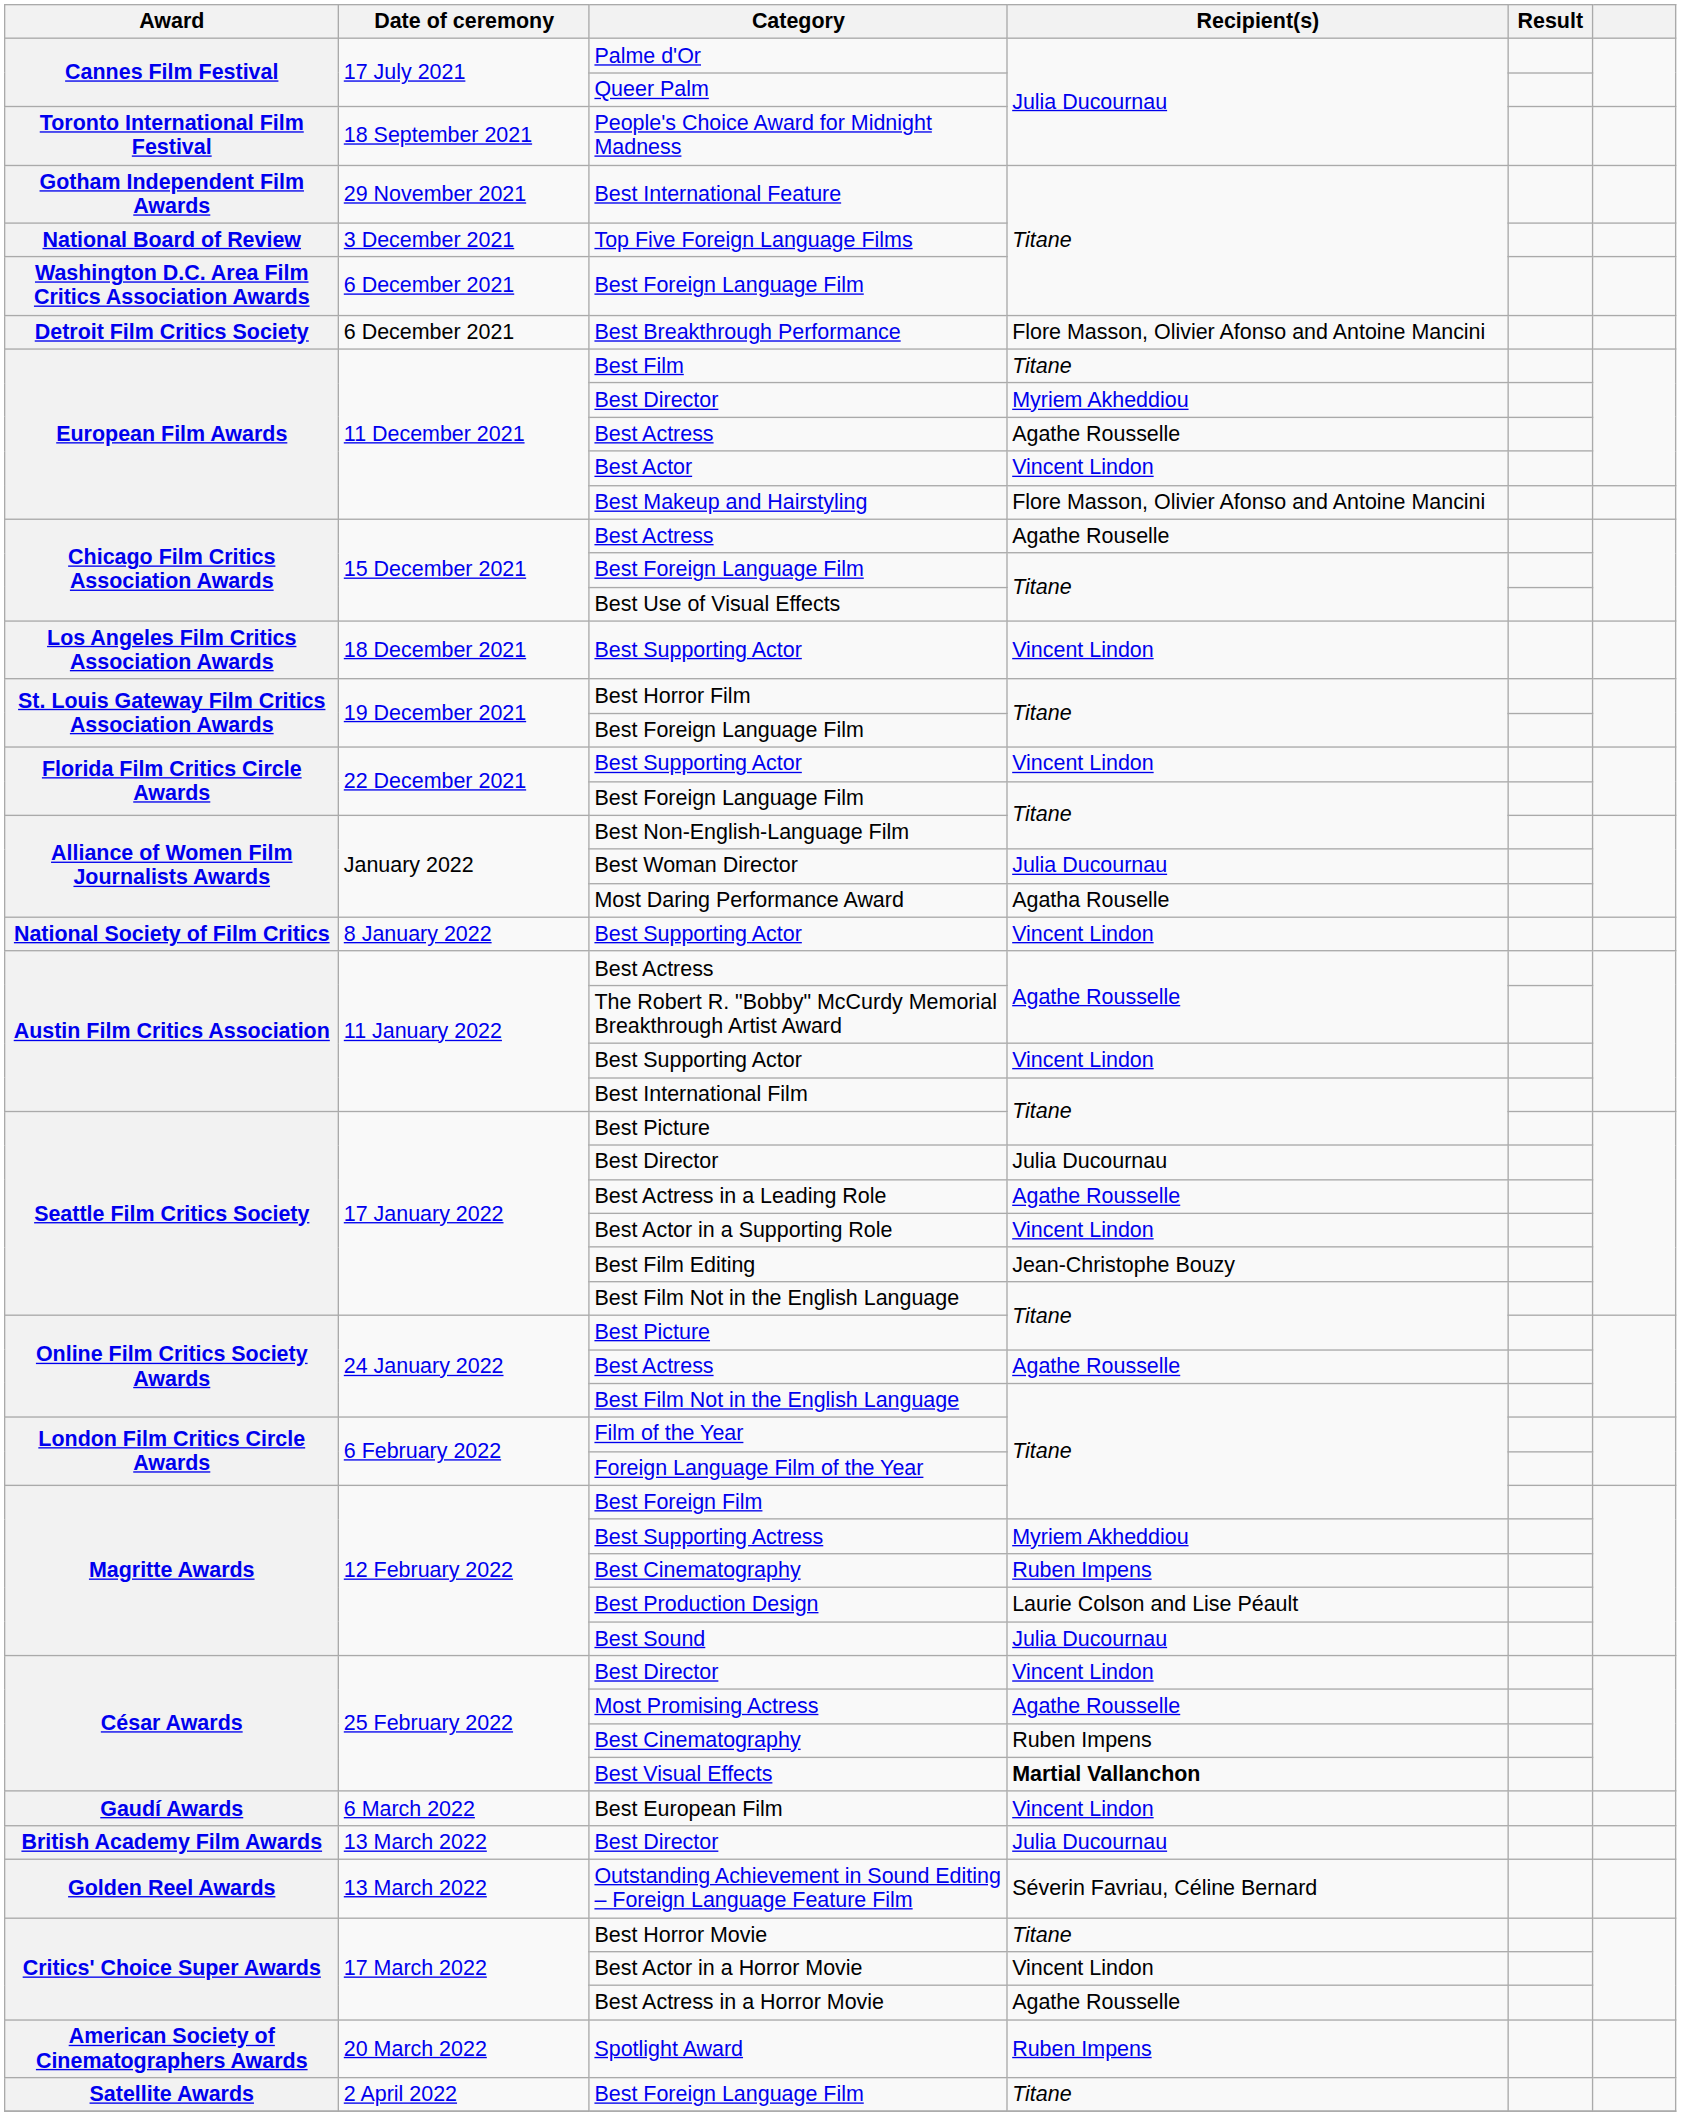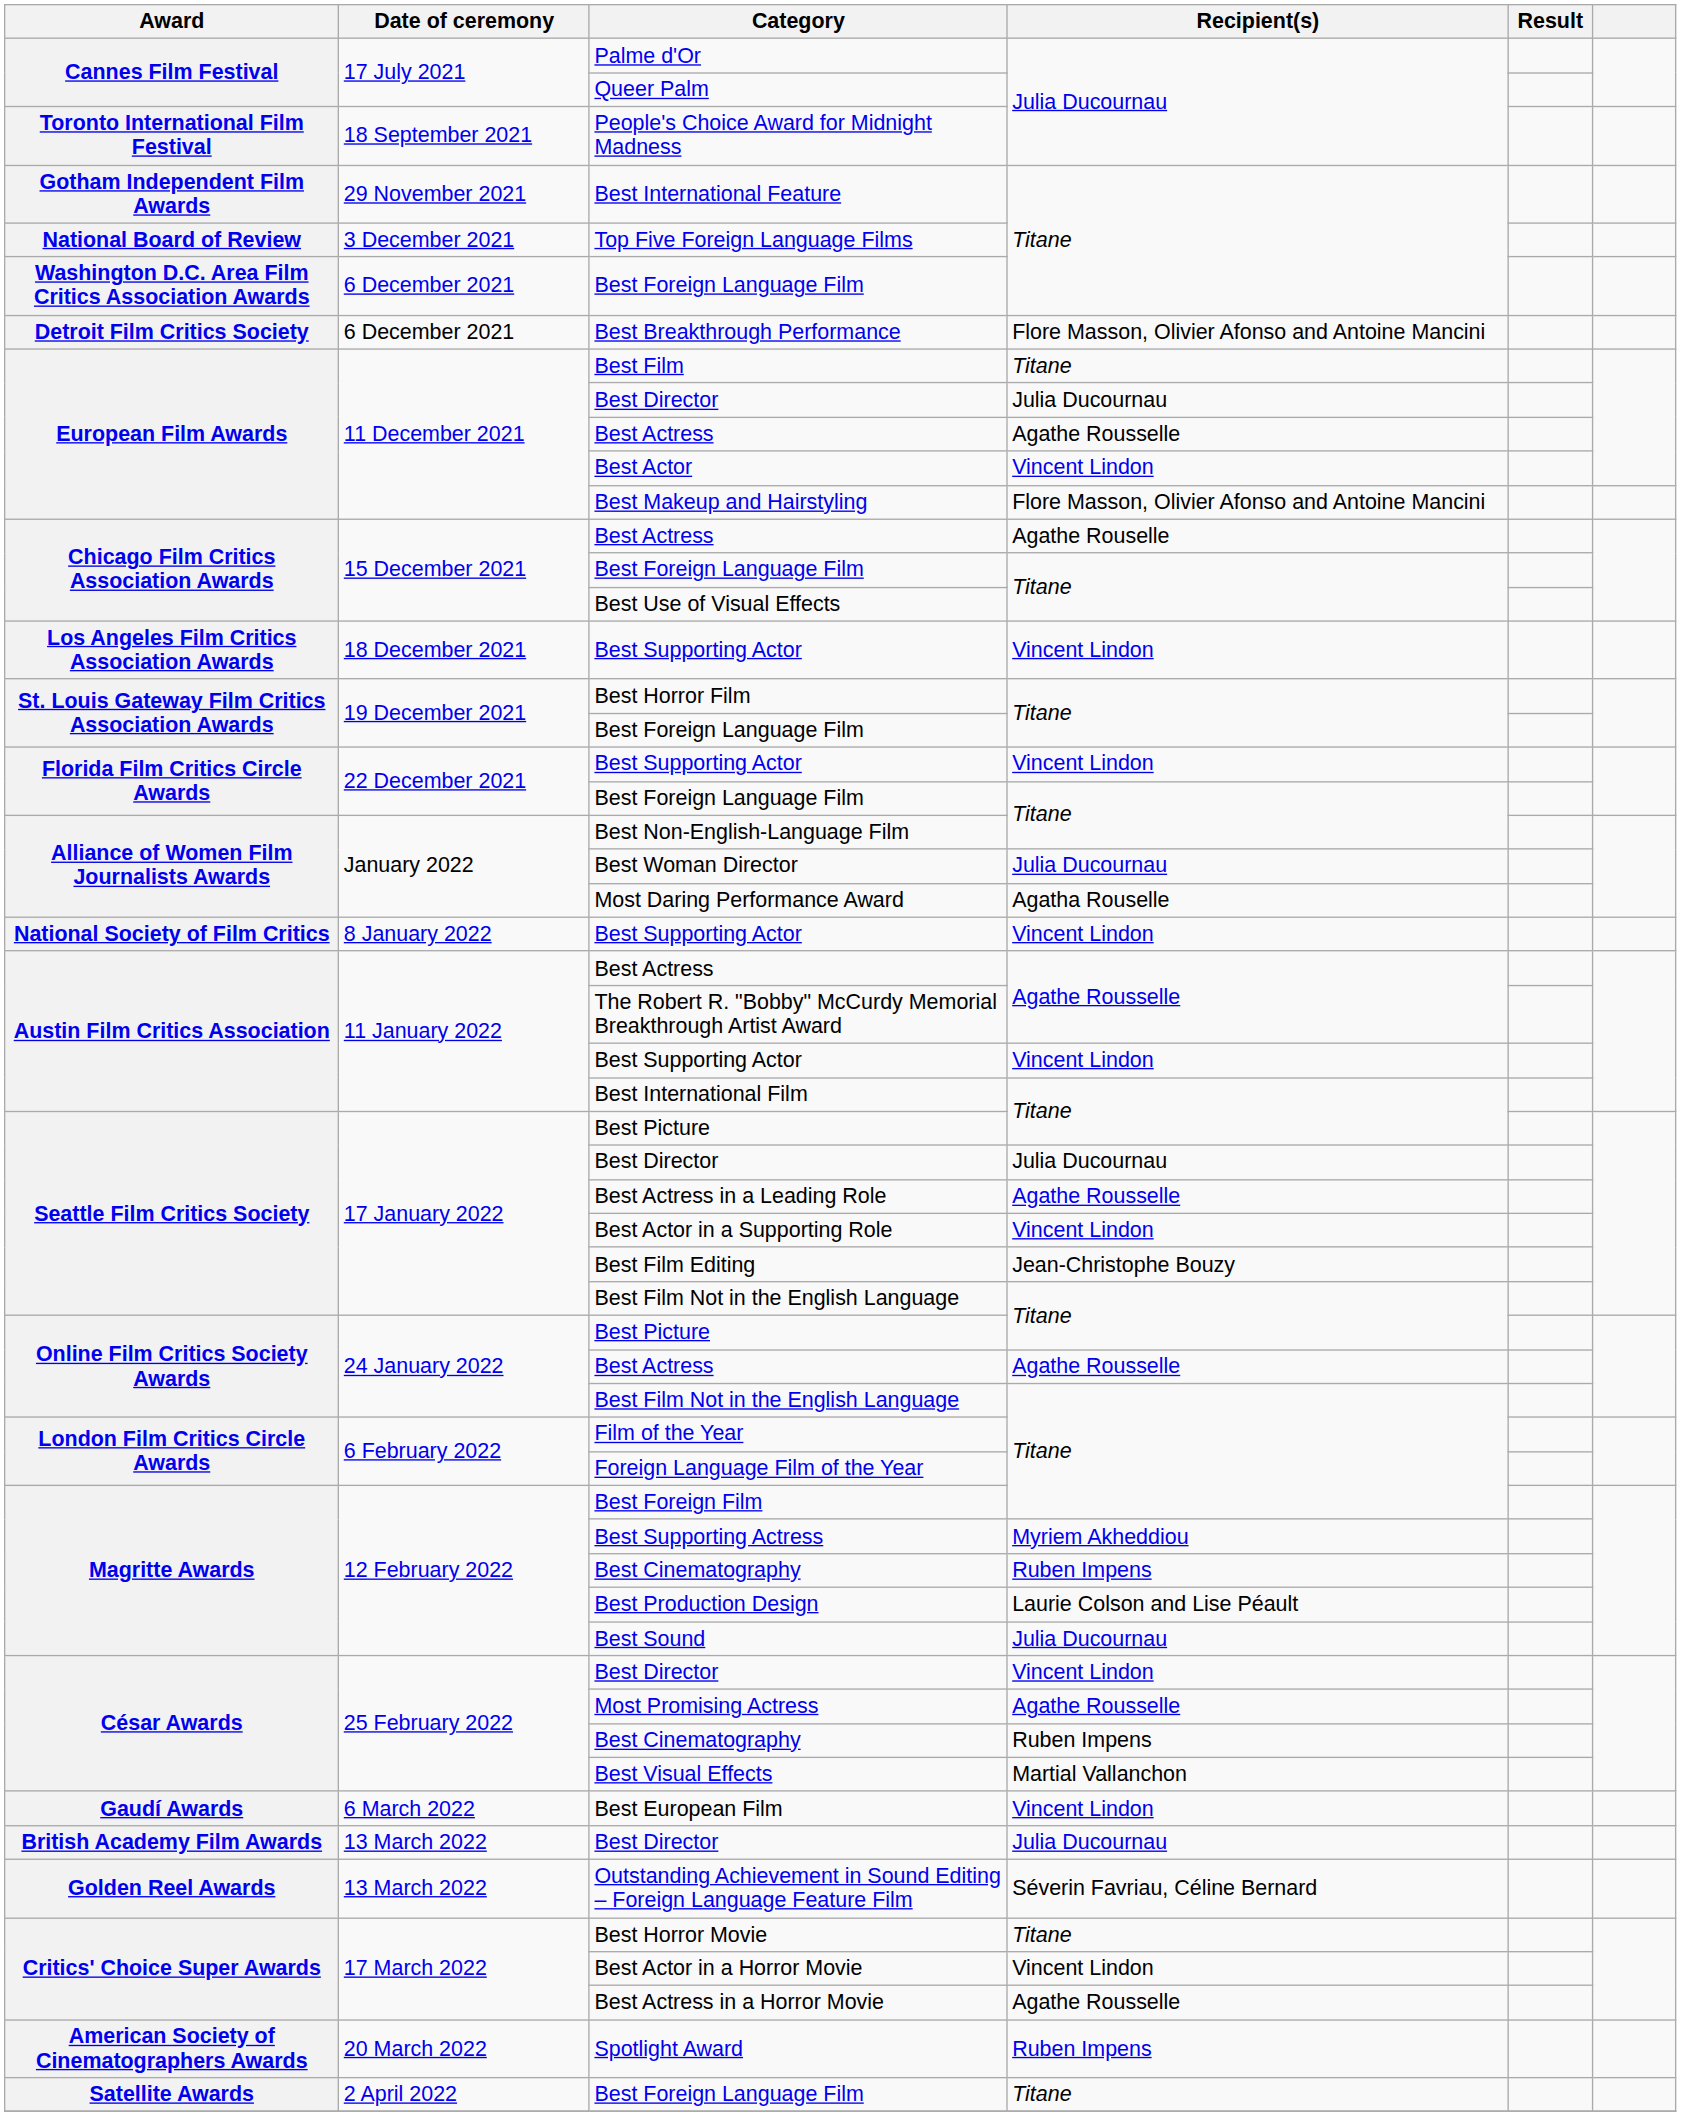 <table class="wikitable plainrowheaders sortable">
 <tr>
 <th scope="col" style="width:20%;">Award</th>
 <th scope="col" style="width:15%;">Date of ceremony</th>
 <th scope="col" style="width:25%;">Category</th>
 <th scope="col" style="width:30%;">Recipient(s)</th>
 <th scope="col" style="width:5%;">Result</th>
 <th scope="col" style="width:10%;" class="unsortable"></th>
 </tr>
 <tr>
 <th scope="row" rowspan=2><a href='#'>Cannes Film Festival</a></th>
 <td rowspan=2><a href='#'>17 July 2021</a></td>
 <td><a href='#'>Palme d'Or</a></td>
 <td rowspan=3><a href='#'>Julia Ducournau</a></td>
 <td></td>
 <td rowspan=2></td>
 </tr>
 <tr>
 <td><a href='#'>Queer Palm</a></td>
 <td></td>
 </tr>
 <tr>
 <th scope="row"><a href='#'>Toronto International Film Festival</a></th>
 <td><a href='#'>18 September 2021</a></td>
 <td><a href='#'>People's Choice Award for Midnight Madness</a></td>
 <td></td>
 <td></td>
 </tr>
 <tr>
 <th scope="row"><a href='#'>Gotham Independent Film Awards</a></th>
 <td><a href='#'>29 November 2021</a></td>
 <td><a href='#'>Best International Feature</a></td>
 <td rowspan="3"><em>Titane</em></td>
 <td></td>
 <td></td>
 </tr>
 <tr>
 <th scope="row"><a href='#'>National Board of Review</a></th>
 <td><a href='#'>3 December 2021</a></td>
 <td><a href='#'>Top Five Foreign Language Films</a></td>
 <td></td>
 <td></td>
 </tr>
 <tr>
 <th scope="row"><a href='#'>Washington D.C. Area Film Critics Association Awards</a></th>
 <td><a href='#'>6 December 2021</a></td>
 <td><a href='#'>Best Foreign Language Film</a></td>
 <td></td>
 <td></td>
 </tr>
 <tr>
 <th scope="row"><a href='#'>Detroit Film Critics Society</a></th>
 <td>6 December 2021</td>
 <td><a href='#'>Best Breakthrough Performance</a></td>
 <td>Flore Masson, Olivier Afonso and Antoine Mancini</td>
 <td></td>
 <td></td>
 </tr>
 <tr>
 <th scope="row" rowspan=5><a href='#'>European Film Awards</a></th>
 <td rowspan=5><a href='#'>11 December 2021</a></td>
 <td><a href='#'>Best Film</a></td>
 <td><em>Titane</em></td>
 <td></td>
 <td rowspan=4></td>
 </tr>
 <tr>
 <td><a href='#'>Best Director</a></td>
-<td><a href='#'>Myriem Akheddiou</a></td>
+<td>Julia Ducournau</td>
 <td></td>
 </tr>
 <tr>
 <td><a href='#'>Best Actress</a></td>
 <td>Agathe Rousselle</td>
 <td></td>
 </tr>
 <tr>
 <td><a href='#'>Best Actor</a></td>
 <td><a href='#'>Vincent Lindon</a></td>
 <td></td>
 </tr>
 <tr>
 <td><a href='#'>Best Makeup and Hairstyling</a></td>
 <td>Flore Masson, Olivier Afonso and Antoine Mancini</td>
 <td></td>
 <td></td>
 </tr>
 <tr>
 <th scope="row" rowspan="3"><a href='#'>Chicago Film Critics Association Awards</a></th>
 <td rowspan="3"><a href='#'>15 December 2021</a></td>
 <td><a href='#'>Best Actress</a></td>
 <td>Agathe Rouselle</td>
 <td></td>
 <td rowspan="3"></td>
 </tr>
 <tr>
 <td><a href='#'>Best Foreign Language Film</a></td>
 <td rowspan="2"><em>Titane</em></td>
 <td></td>
 </tr>
 <tr>
 <td>Best Use of Visual Effects</td>
 <td></td>
 </tr>
 <tr>
 <th scope="row"><a href='#'>Los Angeles Film Critics Association Awards</a></th>
 <td><a href='#'>18 December 2021</a></td>
 <td><a href='#'>Best Supporting Actor</a></td>
 <td><a href='#'>Vincent Lindon</a></td>
 <td></td>
 <td></td>
 </tr>
 <tr>
 <th scope="row" rowspan="2"><a href='#'>St. Louis Gateway Film Critics Association Awards</a></th>
 <td rowspan="2"><a href='#'>19 December 2021</a></td>
 <td>Best Horror Film</td>
 <td rowspan="2"><em>Titane</em></td>
 <td></td>
 <td rowspan="2"></td>
 </tr>
 <tr>
 <td>Best Foreign Language Film</td>
 <td></td>
 </tr>
 <tr>
 <th scope="row" rowspan="2"><a href='#'>Florida Film Critics Circle Awards</a></th>
 <td rowspan="2"><a href='#'>22 December 2021</a></td>
 <td><a href='#'>Best Supporting Actor</a></td>
 <td><a href='#'>Vincent Lindon</a></td>
 <td></td>
 <td rowspan="2"></td>
 </tr>
 <tr>
 <td>Best Foreign Language Film</td>
 <td rowspan="2"><em>Titane</em></td>
 <td></td>
 </tr>
 <tr>
 <th scope="row" rowspan="3"><a href='#'>Alliance of Women Film Journalists Awards</a></th>
 <td rowspan="3">January 2022</td>
 <td>Best Non-English-Language Film</td>
 <td></td>
 <td rowspan="3"></td>
 </tr>
 <tr>
 <td>Best Woman Director</td>
 <td><a href='#'>Julia Ducournau</a></td>
 <td></td>
 </tr>
 <tr>
 <td>Most Daring Performance Award</td>
 <td>Agatha Rouselle</td>
 <td></td>
 </tr>
 <tr>
 <th scope="row"><a href='#'>National Society of Film Critics</a></th>
 <td><a href='#'>8 January 2022</a></td>
 <td><a href='#'>Best Supporting Actor</a></td>
 <td><a href='#'>Vincent Lindon</a></td>
 <td></td>
 <td></td>
 </tr>
 <tr>
 <th scope="row" rowspan="4"><a href='#'>Austin Film Critics Association</a></th>
 <td rowspan="4"><a href='#'>11 January 2022</a></td>
 <td>Best Actress</td>
 <td rowspan="2"><a href='#'>Agathe Rousselle</a></td>
 <td></td>
 <td rowspan="4"></td>
 </tr>
 <tr>
 <td>The Robert R. "Bobby" McCurdy Memorial Breakthrough Artist Award</td>
 <td></td>
 </tr>
 <tr>
 <td>Best Supporting Actor</td>
 <td><a href='#'>Vincent Lindon</a></td>
 <td></td>
 </tr>
 <tr>
 <td>Best International Film</td>
 <td rowspan="2"><em>Titane</em></td>
 <td></td>
 </tr>
 <tr>
 <th scope="row" rowspan="6"><a href='#'>Seattle Film Critics Society</a></th>
 <td rowspan="6"><a href='#'>17 January 2022</a></td>
 <td>Best Picture</td>
 <td></td>
 <td rowspan="6"></td>
 </tr>
 <tr>
 <td>Best Director</td>
 <td>Julia Ducournau</td>
 <td></td>
 </tr>
 <tr>
 <td>Best Actress in a Leading Role</td>
 <td><a href='#'>Agathe Rousselle</a></td>
 <td></td>
 </tr>
 <tr>
 <td>Best Actor in a Supporting Role</td>
 <td><a href='#'>Vincent Lindon</a></td>
 <td></td>
 </tr>
 <tr>
 <td>Best Film Editing</td>
 <td>Jean-Christophe Bouzy</td>
 <td></td>
 </tr>
 <tr>
 <td>Best Film Not in the English Language</td>
 <td rowspan="2"><em>Titane</em></td>
 <td></td>
 </tr>
 <tr>
 <th scope="row" rowspan="3"><a href='#'>Online Film Critics Society Awards</a></th>
 <td rowspan="3"><a href='#'>24 January 2022</a></td>
 <td><a href='#'>Best Picture</a></td>
 <td></td>
 <td rowspan="3"></td>
 </tr>
 <tr>
 <td><a href='#'>Best Actress</a></td>
 <td><a href='#'>Agathe Rousselle</a></td>
 <td></td>
 </tr>
 <tr>
 <td><a href='#'>Best Film Not in the English Language</a></td>
 <td rowspan="4"><em>Titane</em></td>
 <td></td>
 </tr>
 <tr>
 <th scope="row" rowspan="2"><a href='#'>London Film Critics Circle Awards</a></th>
 <td rowspan="2"><a href='#'>6 February 2022</a></td>
 <td><a href='#'>Film of the Year</a></td>
 <td></td>
 <td rowspan="2"></td>
 </tr>
 <tr>
 <td><a href='#'>Foreign Language Film of the Year</a></td>
 <td></td>
 </tr>
 <tr>
 <th scope="row" rowspan="5"><a href='#'>Magritte Awards</a></th>
 <td rowspan="5"><a href='#'>12 February 2022</a></td>
 <td><a href='#'>Best Foreign Film</a></td>
 <td></td>
 <td rowspan="5"></td>
 </tr>
 <tr>
 <td><a href='#'>Best Supporting Actress</a></td>
 <td><a href='#'>Myriem Akheddiou</a></td>
 <td></td>
 </tr>
 <tr>
 <td><a href='#'>Best Cinematography</a></td>
 <td><a href='#'>Ruben Impens</a></td>
 <td></td>
 </tr>
 <tr>
 <td><a href='#'>Best Production Design</a></td>
 <td>Laurie Colson and Lise Péault</td>
 <td></td>
 </tr>
 <tr>
 <td><a href='#'>Best Sound</a></td>
 <td><a href='#'>Julia Ducournau</a></td>
 <td></td>
 </tr>
 <tr>
 <th rowspan="4" scope="row"><a href='#'>César Awards</a></th>
 <td rowspan="4"><a href='#'>25 February 2022</a></td>
 <td><a href='#'>Best Director</a></td>
 <td><a href='#'>Vincent Lindon</a></td>
 <td></td>
 <td rowspan="4"></td>
 </tr>
 <tr>
 <td><a href='#'>Most Promising Actress</a></td>
 <td><a href='#'>Agathe Rousselle</a></td>
 <td></td>
 </tr>
 <tr>
 <td><a href='#'>Best Cinematography</a></td>
 <td>Ruben Impens</td>
 <td></td>
 </tr>
 <tr>
 <td><a href='#'>Best Visual Effects</a></td>
-<td><strong>Martial Vallanchon</strong></td>
+<td>Martial Vallanchon</td>
 <td></td>
 </tr>
 <tr>
 <th scope="row"><a href='#'>Gaudí Awards</a></th>
 <td><a href='#'>6 March 2022</a></td>
 <td>Best European Film</td>
 <td><a href='#'>Vincent Lindon</a></td>
 <td></td>
 <td></td>
 </tr>
 <tr>
 <th scope="row"><a href='#'>British Academy Film Awards</a></th>
 <td><a href='#'>13 March 2022</a></td>
 <td><a href='#'>Best Director</a></td>
 <td><a href='#'>Julia Ducournau</a></td>
 <td></td>
 <td></td>
 </tr>
 <tr>
 <th scope="row"><a href='#'>Golden Reel Awards</a></th>
 <td><a href='#'>13 March 2022</a></td>
 <td><a href='#'>Outstanding Achievement in Sound Editing – Foreign Language Feature Film</a></td>
 <td>Séverin Favriau, Céline Bernard</td>
 <td></td>
 <td></td>
 </tr>
 <tr>
 <th scope="row" rowspan="3"><a href='#'>Critics' Choice Super Awards</a></th>
 <td rowspan="3"><a href='#'>17 March 2022</a></td>
 <td>Best Horror Movie</td>
 <td><em>Titane</em></td>
 <td></td>
 <td rowspan="3"></td>
 </tr>
 <tr>
 <td>Best Actor in a Horror Movie</td>
 <td>Vincent Lindon</td>
 <td></td>
 </tr>
 <tr>
 <td>Best Actress in a Horror Movie</td>
 <td>Agathe Rousselle</td>
 <td></td>
 </tr>
 <tr>
 <th scope="row"><a href='#'>American Society of Cinematographers Awards</a></th>
 <td><a href='#'>20 March 2022</a></td>
 <td><a href='#'>Spotlight Award</a></td>
 <td><a href='#'>Ruben Impens</a></td>
 <td></td>
 <td></td>
 </tr>
 <tr>
 <th scope="row"><a href='#'>Satellite Awards</a></th>
 <td><a href='#'>2 April 2022</a></td>
 <td><a href='#'>Best Foreign Language Film</a></td>
 <td><em>Titane</em></td>
 <td></td>
 <td></td>
 </tr>
 <tr>
 </tr>
 </table>
